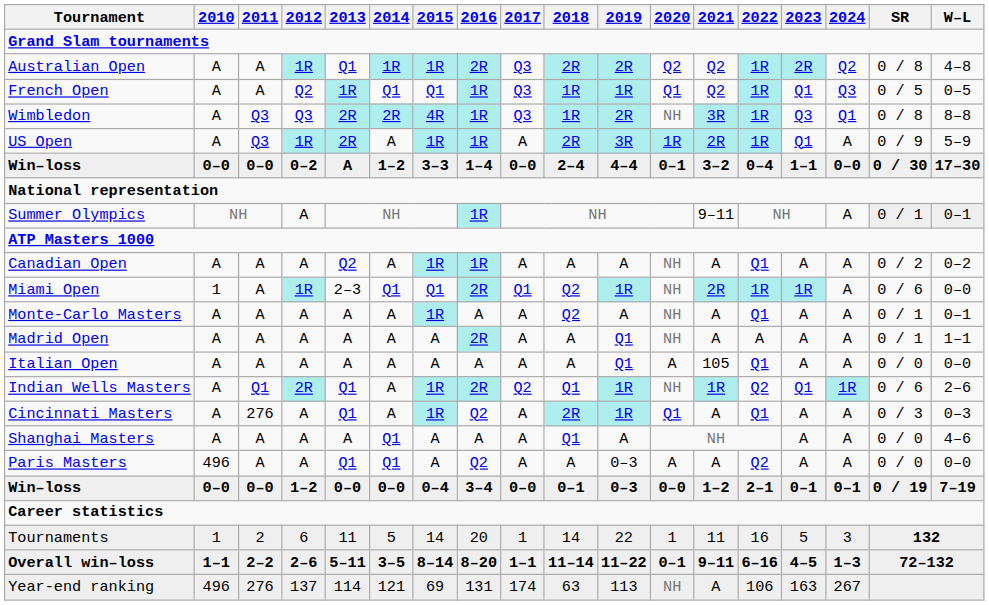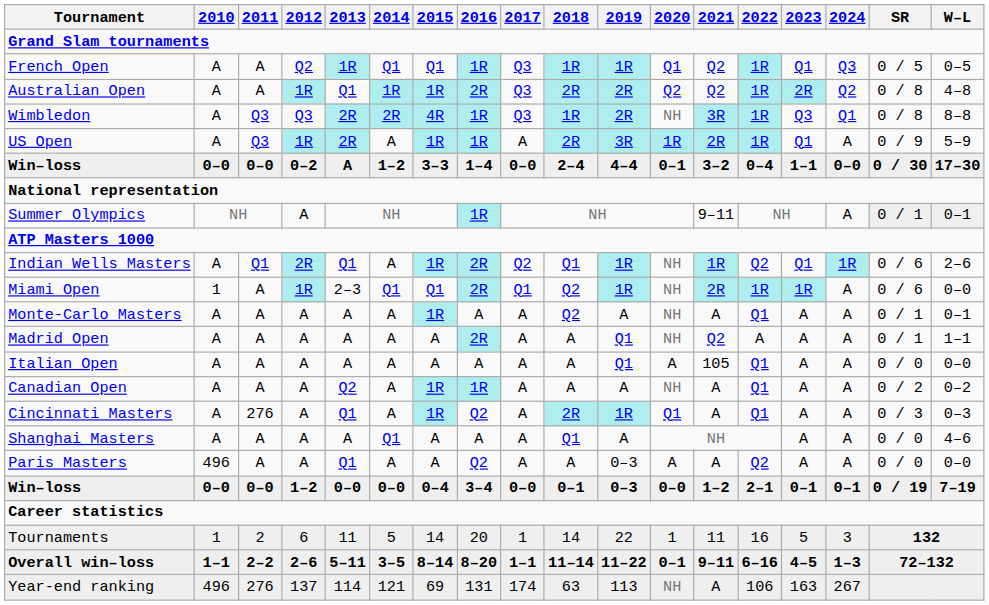 <table class=wikitable style=text-align:center>
 <tr>
 <th>Tournament</th>
 <th><a href='#'>2010</a></th>
 <th><a href='#'>2011</a></th>
 <th><a href='#'>2012</a></th>
 <th><a href='#'>2013</a></th>
 <th><a href='#'>2014</a></th>
 <th><a href='#'>2015</a></th>
 <th><a href='#'>2016</a></th>
 <th><a href='#'>2017</a></th>
 <th><a href='#'>2018</a></th>
 <th><a href='#'>2019</a></th>
 <th><a href='#'>2020</a></th>
 <th><a href='#'>2021</a></th>
 <th><a href='#'>2022</a></th>
 <th><a href='#'>2023</a></th>
 <th><a href='#'>2024</a></th>
 <th>SR</th>
 <th>W–L</th>
 </tr>
 <tr>
 <td colspan="18" style="text-align:left"><a href='#'><strong>Grand Slam tournaments</strong></a></td>
 </tr>
 <tr>
+<td align=left><a href='#'>French Open</a></td>
+<td>A</td>
+<td>A</td>
+<td><a href='#'>Q2</a></td>
+<td bgcolor=afeeee><a href='#'>1R</a></td>
+<td><a href='#'>Q1</a></td>
+<td><a href='#'>Q1</a></td>
+<td bgcolor=afeeee><a href='#'>1R</a></td>
+<td><a href='#'>Q3</a></td>
+<td bgcolor=afeeee><a href='#'>1R</a></td>
+<td bgcolor=afeeee><a href='#'>1R</a></td>
+<td><a href='#'>Q1</a></td>
+<td><a href='#'>Q2</a></td>
+<td bgcolor=afeeee><a href='#'>1R</a></td>
+<td><a href='#'>Q1</a></td>
+<td><a href='#'>Q3</a></td>
+<td>0 / 5</td>
+<td>0–5</td>
+</tr>
+<tr>
 <td align=left><a href='#'>Australian Open</a></td>
 <td>A</td>
 <td>A</td>
 <td bgcolor=afeeee><a href='#'>1R</a></td>
 <td><a href='#'>Q1</a></td>
 <td bgcolor=afeeee><a href='#'>1R</a></td>
 <td bgcolor=afeeee><a href='#'>1R</a></td>
 <td bgcolor=afeeee><a href='#'>2R</a></td>
 <td><a href='#'>Q3</a></td>
 <td bgcolor=afeeee><a href='#'>2R</a></td>
 <td bgcolor=afeeee><a href='#'>2R</a></td>
 <td><a href='#'>Q2</a></td>
 <td><a href='#'>Q2</a></td>
 <td bgcolor=afeeee><a href='#'>1R</a></td>
 <td bgcolor=afeeee><a href='#'>2R</a></td>
 <td><a href='#'>Q2</a></td>
 <td>0 / 8</td>
 <td>4–8</td>
-</tr>
-<tr>
-<td align=left><a href='#'>French Open</a></td>
-<td>A</td>
-<td>A</td>
-<td><a href='#'>Q2</a></td>
-<td bgcolor=afeeee><a href='#'>1R</a></td>
-<td><a href='#'>Q1</a></td>
-<td><a href='#'>Q1</a></td>
-<td bgcolor=afeeee><a href='#'>1R</a></td>
-<td><a href='#'>Q3</a></td>
-<td bgcolor=afeeee><a href='#'>1R</a></td>
-<td bgcolor=afeeee><a href='#'>1R</a></td>
-<td><a href='#'>Q1</a></td>
-<td><a href='#'>Q2</a></td>
-<td bgcolor=afeeee><a href='#'>1R</a></td>
-<td><a href='#'>Q1</a></td>
-<td><a href='#'>Q3</a></td>
-<td>0 / 5</td>
-<td>0–5</td>
 </tr>
 <tr>
 <td align=left><a href='#'>Wimbledon</a></td>
 <td>A</td>
 <td><a href='#'>Q3</a></td>
 <td><a href='#'>Q3</a></td>
 <td bgcolor=afeeee><a href='#'>2R</a></td>
 <td bgcolor=afeeee><a href='#'>2R</a></td>
 <td bgcolor=afeeee><a href='#'>4R</a></td>
 <td bgcolor=afeeee><a href='#'>1R</a></td>
 <td><a href='#'>Q3</a></td>
 <td bgcolor=afeeee><a href='#'>1R</a></td>
 <td bgcolor=afeeee><a href='#'>2R</a></td>
 <td style=color:#767676>NH</td>
 <td bgcolor=afeeee><a href='#'>3R</a></td>
 <td bgcolor=afeeee><a href='#'>1R</a></td>
 <td><a href='#'>Q3</a></td>
 <td><a href='#'>Q1</a></td>
 <td>0 / 8</td>
 <td>8–8</td>
 </tr>
 <tr>
 <td align=left><a href='#'>US Open</a></td>
 <td>A</td>
 <td><a href='#'>Q3</a></td>
 <td bgcolor=afeeee><a href='#'>1R</a></td>
 <td bgcolor=afeeee><a href='#'>2R</a></td>
 <td>A</td>
 <td bgcolor=afeeee><a href='#'>1R</a></td>
 <td bgcolor=afeeee><a href='#'>1R</a></td>
 <td>A</td>
 <td bgcolor=afeeee><a href='#'>2R</a></td>
 <td bgcolor=afeeee><a href='#'>3R</a></td>
 <td bgcolor=afeeee><a href='#'>1R</a></td>
 <td bgcolor=afeeee><a href='#'>2R</a></td>
 <td bgcolor=afeeee><a href='#'>1R</a></td>
 <td><a href='#'>Q1</a></td>
 <td>A</td>
 <td>0 / 9</td>
 <td>5–9</td>
 </tr>
 <tr style=font-weight:bold;background:#efefef>
 <td style=text-align:left>Win–loss</td>
 <td>0–0</td>
 <td>0–0</td>
 <td>0–2</td>
 <td>A</td>
 <td>1–2</td>
 <td>3–3</td>
 <td>1–4</td>
 <td>0–0</td>
 <td>2–4</td>
 <td>4–4</td>
 <td>0–1</td>
 <td>3–2</td>
 <td>0–4</td>
 <td>1–1</td>
 <td>0–0</td>
 <td>0 / 30</td>
 <td>17–30</td>
 </tr>
 <tr>
 <td colspan="18" style="text-align:left;"><strong>National representation</strong></td>
 </tr>
 <tr>
 <td align=left><a href='#'>Summer Olympics</a></td>
 <td colspan="2" style="color:#767676">NH</td>
 <td>A</td>
 <td colspan="3" style="color:#767676">NH</td>
 <td style="background:#afeeee;"><a href='#'>1R</a></td>
 <td colspan="4" style="color:#767676">NH</td>
 <td>9–11</td>
 <td colspan="2" style="color:#767676">NH</td>
 <td>A</td>
 <td style="background:#efefef;">0 / 1</td>
 <td style="background:#efefef;">0–1</td>
 </tr>
 <tr>
 <td colspan="18" style="text-align:left"><strong><a href='#'>ATP Masters 1000</a></strong></td>
 </tr>
 <tr>
-<td align=left><a href='#'>Canadian Open</a></td>
+<td align=left><a href='#'>Indian Wells Masters</a></td>
 <td>A</td>
-<td>A</td>
-<td>A</td>
-<td><a href='#'>Q2</a></td>
+<td><a href='#'>Q1</a></td>
+<td bgcolor=afeeee><a href='#'>2R</a></td>
+<td><a href='#'>Q1</a></td>
 <td>A</td>
 <td bgcolor=afeeee><a href='#'>1R</a></td>
+<td bgcolor=afeeee><a href='#'>2R</a></td>
+<td><a href='#'>Q2</a></td>
+<td><a href='#'>Q1</a></td>
 <td bgcolor=afeeee><a href='#'>1R</a></td>
-<td>A</td>
-<td>A</td>
-<td>A</td>
 <td style=color:#767676>NH</td>
-<td>A</td>
+<td bgcolor=afeeee><a href='#'>1R</a></td>
+<td><a href='#'>Q2</a></td>
 <td><a href='#'>Q1</a></td>
-<td>A</td>
-<td>A</td>
-<td>0 / 2</td>
-<td>0–2</td>
+<td bgcolor=afeeee><a href='#'>1R</a></td>
+<td>0 / 6</td>
+<td>2–6</td>
 </tr>
 <tr>
 <td align=left><a href='#'>Miami Open</a></td>
 <td>1</td>
 <td>A</td>
 <td bgcolor=afeeee><a href='#'>1R</a></td>
 <td>2–3</td>
 <td><a href='#'>Q1</a></td>
 <td><a href='#'>Q1</a></td>
 <td bgcolor=afeeee><a href='#'>2R</a></td>
 <td><a href='#'>Q1</a></td>
 <td><a href='#'>Q2</a></td>
 <td bgcolor=afeeee><a href='#'>1R</a></td>
 <td style=color:#767676>NH</td>
 <td bgcolor=afeeee><a href='#'>2R</a></td>
 <td bgcolor=afeeee><a href='#'>1R</a></td>
 <td bgcolor=afeeee><a href='#'>1R</a></td>
 <td>A</td>
 <td>0 / 6</td>
 <td>0–0</td>
 </tr>
 <tr>
 <td align=left><a href='#'>Monte-Carlo Masters</a></td>
 <td>A</td>
 <td>A</td>
 <td>A</td>
 <td>A</td>
 <td>A</td>
 <td bgcolor=afeeee><a href='#'>1R</a></td>
 <td>A</td>
 <td>A</td>
 <td><a href='#'>Q2</a></td>
 <td>A</td>
 <td style=color:#767676>NH</td>
 <td>A</td>
 <td><a href='#'>Q1</a></td>
 <td>A</td>
 <td>A</td>
 <td>0 / 1</td>
 <td>0–1</td>
 </tr>
 <tr>
 <td align=left><a href='#'>Madrid Open</a></td>
 <td>A</td>
 <td>A</td>
 <td>A</td>
 <td>A</td>
 <td>A</td>
 <td>A</td>
 <td bgcolor=afeeee><a href='#'>2R</a></td>
 <td>A</td>
 <td>A</td>
 <td><a href='#'>Q1</a></td>
 <td style=color:#767676>NH</td>
-<td>A</td>
+<td><a href='#'>Q2</a></td>
 <td>A</td>
 <td>A</td>
 <td>A</td>
 <td>0 / 1</td>
 <td>1–1</td>
 </tr>
 <tr>
 <td align=left><a href='#'>Italian Open</a></td>
 <td>A</td>
 <td>A</td>
 <td>A</td>
 <td>A</td>
 <td>A</td>
 <td>A</td>
 <td>A</td>
 <td>A</td>
 <td>A</td>
 <td><a href='#'>Q1</a></td>
 <td>A</td>
 <td>105</td>
 <td><a href='#'>Q1</a></td>
 <td>A</td>
 <td>A</td>
 <td>0 / 0</td>
 <td>0–0</td>
 </tr>
 <tr>
-<td align=left><a href='#'>Indian Wells Masters</a></td>
+<td align=left><a href='#'>Canadian Open</a></td>
+<td>A</td>
+<td>A</td>
+<td>A</td>
+<td><a href='#'>Q2</a></td>
+<td>A</td>
+<td bgcolor=afeeee><a href='#'>1R</a></td>
+<td bgcolor=afeeee><a href='#'>1R</a></td>
+<td>A</td>
+<td>A</td>
+<td>A</td>
+<td style=color:#767676>NH</td>
 <td>A</td>
 <td><a href='#'>Q1</a></td>
-<td bgcolor=afeeee><a href='#'>2R</a></td>
-<td><a href='#'>Q1</a></td>
 <td>A</td>
-<td bgcolor=afeeee><a href='#'>1R</a></td>
-<td bgcolor=afeeee><a href='#'>2R</a></td>
-<td><a href='#'>Q2</a></td>
-<td><a href='#'>Q1</a></td>
-<td bgcolor=afeeee><a href='#'>1R</a></td>
-<td style=color:#767676>NH</td>
-<td bgcolor=afeeee><a href='#'>1R</a></td>
-<td><a href='#'>Q2</a></td>
-<td><a href='#'>Q1</a></td>
-<td bgcolor=afeeee><a href='#'>1R</a></td>
-<td>0 / 6</td>
-<td>2–6</td>
+<td>A</td>
+<td>0 / 2</td>
+<td>0–2</td>
 </tr>
 <tr>
 <td align=left><a href='#'>Cincinnati Masters</a></td>
 <td>A</td>
 <td>276</td>
 <td>A</td>
 <td><a href='#'>Q1</a></td>
 <td>A</td>
 <td bgcolor=afeeee><a href='#'>1R</a></td>
 <td><a href='#'>Q2</a></td>
 <td>A</td>
 <td bgcolor=afeeee><a href='#'>2R</a></td>
 <td bgcolor=afeeee><a href='#'>1R</a></td>
 <td><a href='#'>Q1</a></td>
 <td>A</td>
 <td><a href='#'>Q1</a></td>
 <td>A</td>
 <td>A</td>
 <td>0 / 3</td>
 <td>0–3</td>
 </tr>
 <tr>
 <td align=left><a href='#'>Shanghai Masters</a></td>
 <td>A</td>
 <td>A</td>
 <td>A</td>
 <td>A</td>
 <td><a href='#'>Q1</a></td>
 <td>A</td>
 <td>A</td>
 <td>A</td>
 <td><a href='#'>Q1</a></td>
 <td>A</td>
 <td colspan=3 style=color:#767676>NH</td>
 <td>A</td>
 <td>A</td>
 <td>0 / 0</td>
 <td>4–6</td>
 </tr>
 <tr>
 <td align=left><a href='#'>Paris Masters</a></td>
 <td>496</td>
 <td>A</td>
 <td>A</td>
 <td><a href='#'>Q1</a></td>
-<td><a href='#'>Q1</a></td>
+<td>A</td>
 <td>A</td>
 <td><a href='#'>Q2</a></td>
 <td>A</td>
 <td>A</td>
 <td>0–3</td>
 <td>A</td>
 <td>A</td>
 <td><a href='#'>Q2</a></td>
 <td>A</td>
 <td>A</td>
 <td>0 / 0</td>
 <td>0–0</td>
 </tr>
 <tr style=font-weight:bold;background:#efefef>
 <td style=text-align:left>Win–loss</td>
 <td>0–0</td>
 <td>0–0</td>
 <td>1–2</td>
 <td>0–0</td>
 <td>0–0</td>
 <td>0–4</td>
 <td>3–4</td>
 <td>0–0</td>
 <td>0–1</td>
 <td>0–3</td>
 <td>0–0</td>
 <td>1–2</td>
 <td>2–1</td>
 <td>0–1</td>
 <td>0–1</td>
 <td>0 / 19</td>
 <td>7–19</td>
 </tr>
 <tr>
 <td colspan="18" style="text-align:left"><strong>Career statistics</strong></td>
 </tr>
 <tr bgcolor=efefef>
 <td align=left>Tournaments</td>
 <td>1</td>
 <td>2</td>
 <td>6</td>
 <td>11</td>
 <td>5</td>
 <td>14</td>
 <td>20</td>
 <td>1</td>
 <td>14</td>
 <td>22</td>
 <td>1</td>
 <td>11</td>
 <td>16</td>
 <td>5</td>
 <td>3</td>
 <td colspan=2><strong>132</strong></td>
 </tr>
 <tr style="font-weight:bold;background:#efefef">
 <td style="text-align:left">Overall win–loss</td>
 <td>1–1</td>
 <td>2–2</td>
 <td>2–6</td>
 <td>5–11</td>
 <td>3–5</td>
 <td>8–14</td>
 <td>8–20</td>
 <td>1–1</td>
 <td>11–14</td>
 <td>11–22</td>
 <td>0–1</td>
 <td>9–11</td>
 <td>6–16</td>
 <td>4–5</td>
 <td>1–3</td>
 <td colspan="2">72–132</td>
 </tr>
 <tr bgcolor="efefef">
 <td align="left">Year-end ranking</td>
 <td>496</td>
 <td>276</td>
 <td>137</td>
 <td>114</td>
 <td>121</td>
 <td>69</td>
 <td>131</td>
 <td>174</td>
 <td>63</td>
 <td>113</td>
 <td style=color:#767676>NH</td>
 <td>A</td>
 <td>106</td>
 <td>163</td>
 <td>267</td>
 <td colspan="2"><strong></strong></td>
 </tr>
 </table>
